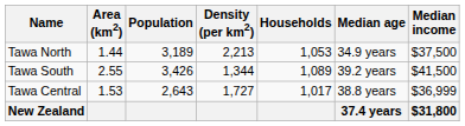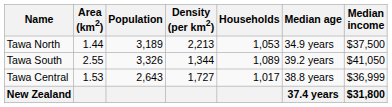 <table class="wikitable">
 <tr>
 <th>Name</th>
 <th>Area<br>(km<sup>2</sup>)</th>
 <th>Population</th>
 <th>Density<br>(per km<sup>2</sup>)</th>
 <th>Households</th>
 <th>Median age</th>
 <th>Median<br>income</th>
 </tr>
 <tr>
 <td>Tawa North</td>
 <td style="text-align:right;">1.44</td>
 <td style="text-align:right;">3,189</td>
 <td style="text-align:right;">2,213</td>
 <td style="text-align:right;">1,053</td>
 <td>34.9 years</td>
 <td>$37,500</td>
 </tr>
 <tr>
 <td>Tawa South</td>
 <td style="text-align:right;">2.55</td>
-<td style="text-align:right;">3,426</td>
+<td style="text-align:right;">3,326</td>
 <td style="text-align:right;">1,344</td>
 <td style="text-align:right;">1,089</td>
 <td>39.2 years</td>
-<td>$41,500</td>
+<td>$41,050</td>
 </tr>
 <tr>
 <td>Tawa Central</td>
 <td style="text-align:right;">1.53</td>
 <td style="text-align:right;">2,643</td>
 <td style="text-align:right;">1,727</td>
 <td style="text-align:right;">1,017</td>
 <td>38.8 years</td>
 <td>$36,999</td>
 </tr>
 <tr>
 <th>New Zealand</th>
 <th></th>
 <th></th>
 <th></th>
 <th></th>
 <th>37.4 years</th>
 <th style="text-align:left;">$31,800</th>
 </tr>
 </table>
